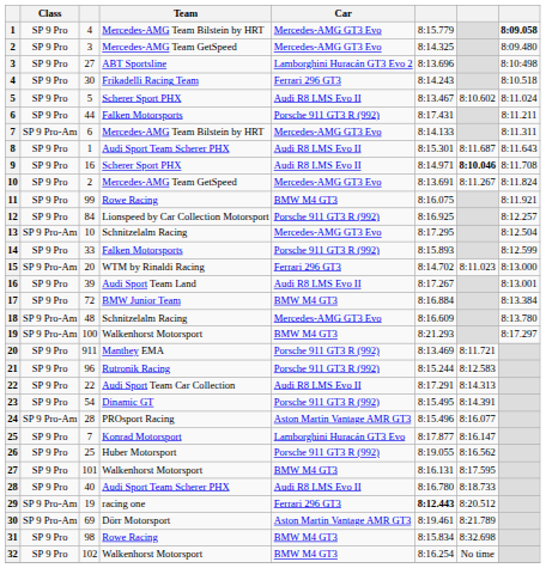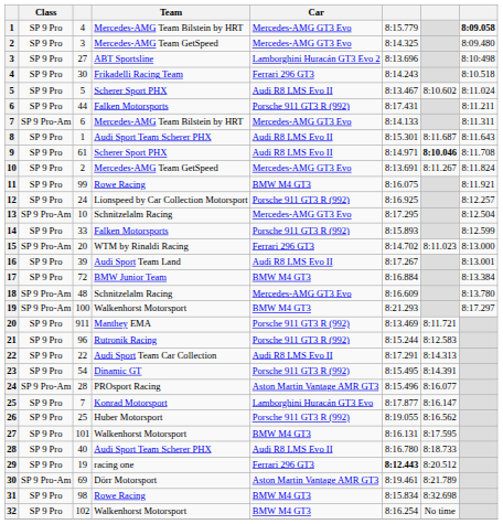 <table class="wikitable" style="font-size: 85%;">
 <tr>
 <th scope="col"></th>
 <th scope="col">Class</th>
 <th scope="col"></th>
 <th scope="col">Team</th>
 <th scope="col">Car</th>
 <th scope="col"></th>
 <th scope="col"></th>
 <th scope="col"></th>
 </tr>
 <tr>
 <th>1</th>
 <td align="center">SP 9 Pro</td>
 <td align="center">4</td>
 <td> <a href='#'>Mercedes-AMG</a> Team Bilstein by HRT</td>
 <td><a href='#'>Mercedes-AMG GT3 Evo</a></td>
 <td align="center">8:15.779</td>
 <td style="background:#ddd;"></td>
 <td align="center"><strong>8:09.058</strong></td>
 </tr>
 <tr>
 <th>2</th>
 <td align="center">SP 9 Pro</td>
 <td align="center">3</td>
 <td> <a href='#'>Mercedes-AMG</a> Team GetSpeed</td>
 <td><a href='#'>Mercedes-AMG GT3 Evo</a></td>
 <td align="center">8:14.325</td>
 <td style="background:#ddd;"></td>
 <td align="center">8:09.480</td>
 </tr>
 <tr>
 <th>3</th>
 <td align="center">SP 9 Pro</td>
 <td align="center">27</td>
 <td> <a href='#'>ABT Sportsline</a></td>
 <td><a href='#'>Lamborghini Huracán GT3 Evo 2</a></td>
 <td align="center">8:13.696</td>
 <td style="background:#ddd;"></td>
 <td align="center">8:10:498</td>
 </tr>
 <tr>
 <th>4</th>
 <td align="center">SP 9 Pro</td>
 <td align="center">30</td>
 <td> <a href='#'>Frikadelli Racing Team</a></td>
 <td><a href='#'>Ferrari 296 GT3</a></td>
 <td align="center">8:14.243</td>
 <td style="background:#ddd;"></td>
 <td align="center">8:10.518</td>
 </tr>
 <tr>
 <th>5</th>
 <td align="center">SP 9 Pro</td>
 <td align="center">5</td>
 <td> <a href='#'>Scherer Sport PHX</a></td>
 <td><a href='#'>Audi R8 LMS Evo II</a></td>
 <td align="center">8:13.467</td>
 <td align="center">8:10.602</td>
 <td align="center">8:11.024</td>
 </tr>
 <tr>
 <th>6</th>
 <td align="center">SP 9 Pro</td>
 <td align="center">44</td>
 <td> <a href='#'>Falken Motorsports</a></td>
 <td><a href='#'>Porsche 911 GT3 R (992)</a></td>
 <td align="center">8:17.431</td>
 <td style="background:#ddd;"></td>
 <td align="center">8:11.211</td>
 </tr>
 <tr>
 <th>7</th>
 <td align="center">SP 9 Pro-Am</td>
 <td align="center">6</td>
 <td> <a href='#'>Mercedes-AMG</a> Team Bilstein by HRT</td>
 <td><a href='#'>Mercedes-AMG GT3 Evo</a></td>
 <td align="center">8:14.133</td>
 <td style="background:#ddd;"></td>
 <td align="center">8:11.311</td>
 </tr>
 <tr>
 <th>8</th>
 <td align="center">SP 9 Pro</td>
 <td align="center">1</td>
 <td> <a href='#'>Audi Sport Team Scherer PHX</a></td>
 <td><a href='#'>Audi R8 LMS Evo II</a></td>
 <td align="center">8:15.301</td>
 <td align="center">8:11.687</td>
 <td align="center">8:11.643</td>
 </tr>
 <tr>
 <th>9</th>
 <td align="center">SP 9 Pro</td>
-<td align="center">16</td>
+<td align="center">61</td>
 <td> <a href='#'>Scherer Sport PHX</a></td>
 <td><a href='#'>Audi R8 LMS Evo II</a></td>
 <td align="center">8:14.971</td>
 <td align="center"><strong>8:10.046</strong></td>
 <td align="center">8:11.708</td>
 </tr>
 <tr>
 <th>10</th>
 <td align="center">SP 9 Pro</td>
 <td align="center">2</td>
 <td> <a href='#'>Mercedes-AMG</a> Team GetSpeed</td>
 <td><a href='#'>Mercedes-AMG GT3 Evo</a></td>
 <td align="center">8:13.691</td>
 <td align="center">8:11.267</td>
 <td align="center">8:11.824</td>
 </tr>
 <tr>
 <th>11</th>
 <td align="center">SP 9 Pro</td>
 <td align="center">99</td>
 <td> <a href='#'>Rowe Racing</a></td>
 <td><a href='#'>BMW M4 GT3</a></td>
 <td align="center">8:16.075</td>
 <td style="background:#ddd;"></td>
 <td align="center">8:11.921</td>
 </tr>
 <tr>
 <th>12</th>
 <td align="center">SP 9 Pro</td>
-<td align="center">84</td>
+<td align="center">24</td>
 <td> Lionspeed by Car Collection Motorsport</td>
 <td><a href='#'>Porsche 911 GT3 R (992)</a></td>
 <td align="center">8:16.925</td>
 <td style="background:#ddd;"></td>
 <td align="center">8:12.257</td>
 </tr>
 <tr>
 <th>13</th>
 <td align="center">SP 9 Pro-Am</td>
 <td align="center">10</td>
 <td> Schnitzelalm Racing</td>
 <td><a href='#'>Mercedes-AMG GT3 Evo</a></td>
 <td align="center">8:17.295</td>
 <td style="background:#ddd;"></td>
 <td align="center">8:12.504</td>
 </tr>
 <tr>
 <th>14</th>
 <td align="center">SP 9 Pro</td>
 <td align="center">33</td>
 <td> <a href='#'>Falken Motorsports</a></td>
 <td><a href='#'>Porsche 911 GT3 R (992)</a></td>
 <td align="center">8:15.893</td>
 <td style="background:#ddd;"></td>
 <td align="center">8:12.599</td>
 </tr>
 <tr>
 <th>15</th>
 <td align="center">SP 9 Pro-Am</td>
 <td align="center">20</td>
 <td> WTM by Rinaldi Racing</td>
 <td><a href='#'>Ferrari 296 GT3</a></td>
 <td align="center">8:14.702</td>
 <td align="center">8:11.023</td>
 <td align="center">8:13.000</td>
 </tr>
 <tr>
 <th>16</th>
 <td align="center">SP 9 Pro</td>
 <td align="center">39</td>
 <td> <a href='#'>Audi Sport</a> Team Land</td>
 <td><a href='#'>Audi R8 LMS Evo II</a></td>
 <td align="center">8:17.267</td>
 <td style="background:#ddd;"></td>
 <td align="center">8:13.001</td>
 </tr>
 <tr>
 <th>17</th>
 <td align="center">SP 9 Pro</td>
 <td align="center">72</td>
 <td> <a href='#'>BMW Junior Team</a></td>
 <td><a href='#'>BMW M4 GT3</a></td>
 <td align="center">8:16.884</td>
 <td style="background:#ddd;"></td>
 <td align="center">8:13.384</td>
 </tr>
 <tr>
 <th>18</th>
 <td align="center">SP 9 Pro-Am</td>
 <td align="center">48</td>
 <td> Schnitzelalm Racing</td>
 <td><a href='#'>Mercedes-AMG GT3 Evo</a></td>
 <td align="center">8:16.609</td>
 <td style="background:#ddd;"></td>
 <td align="center">8:13.780</td>
 </tr>
 <tr>
 <th>19</th>
 <td align="center">SP 9 Pro-Am</td>
 <td align="center">100</td>
 <td> Walkenhorst Motorsport</td>
 <td><a href='#'>BMW M4 GT3</a></td>
 <td align="center">8:21.293</td>
 <td style="background:#ddd;"></td>
 <td align="center">8:17.297</td>
 </tr>
 <tr>
 <th>20</th>
 <td align="center">SP 9 Pro</td>
 <td align="center">911</td>
 <td> <a href='#'>Manthey</a> EMA</td>
 <td><a href='#'>Porsche 911 GT3 R (992)</a></td>
 <td align="center">8:13.469</td>
 <td align="center">8:11.721</td>
 <td style="background:#ddd;"></td>
 </tr>
 <tr>
 <th>21</th>
 <td align="center">SP 9 Pro</td>
 <td align="center">96</td>
 <td> <a href='#'>Rutronik Racing</a></td>
 <td><a href='#'>Porsche 911 GT3 R (992)</a></td>
 <td align="center">8:15.244</td>
 <td align="center">8:12.583</td>
 <td style="background:#ddd;"></td>
 </tr>
 <tr>
 <th>22</th>
 <td align="center">SP 9 Pro</td>
 <td align="center">22</td>
 <td> <a href='#'>Audi Sport</a> Team Car Collection</td>
 <td><a href='#'>Audi R8 LMS Evo II</a></td>
 <td align="center">8:17.291</td>
 <td align="center">8:14.313</td>
 <td style="background:#ddd;"></td>
 </tr>
 <tr>
 <th>23</th>
 <td align="center">SP 9 Pro</td>
 <td align="center">54</td>
 <td> <a href='#'>Dinamic GT</a></td>
 <td><a href='#'>Porsche 911 GT3 R (992)</a></td>
 <td align="center">8:15.495</td>
 <td align="center">8:14.391</td>
 <td style="background:#ddd;"></td>
 </tr>
 <tr>
 <th>24</th>
 <td align="center">SP 9 Pro-Am</td>
 <td align="center">28</td>
 <td> PROsport Racing</td>
 <td><a href='#'>Aston Martin Vantage AMR GT3</a></td>
 <td align="center">8:15.496</td>
 <td align="center">8:16.077</td>
 <td style="background:#ddd;"></td>
 </tr>
 <tr>
 <th>25</th>
 <td align="center">SP 9 Pro</td>
 <td align="center">7</td>
 <td> <a href='#'>Konrad Motorsport</a></td>
 <td><a href='#'>Lamborghini Huracán GT3 Evo</a></td>
 <td align="center">8:17.877</td>
 <td align="center">8:16.147</td>
 <td style="background:#ddd;"></td>
 </tr>
 <tr>
 <th>26</th>
 <td align="center">SP 9 Pro</td>
 <td align="center">25</td>
 <td> Huber Motorsport</td>
 <td><a href='#'>Porsche 911 GT3 R (992)</a></td>
 <td align="center">8:19.055</td>
 <td align="center">8:16.562</td>
 <td style="background:#ddd;"></td>
 </tr>
 <tr>
 <th>27</th>
 <td align="center">SP 9 Pro</td>
 <td align="center">101</td>
 <td> Walkenhorst Motorsport</td>
 <td><a href='#'>BMW M4 GT3</a></td>
 <td align="center">8:16.131</td>
 <td align="center">8:17.595</td>
 <td style="background:#ddd;"></td>
 </tr>
 <tr>
 <th>28</th>
 <td align="center">SP 9 Pro</td>
 <td align="center">40</td>
 <td> <a href='#'>Audi Sport Team Scherer PHX</a></td>
 <td><a href='#'>Audi R8 LMS Evo II</a></td>
 <td align="center">8:16.780</td>
 <td align="center">8:18.733</td>
 <td style="background:#ddd;"></td>
 </tr>
 <tr>
 <th>29</th>
-<td align="center">SP 9 Pro-Am</td>
+<td align="center">SP 9 Pro</td>
 <td align="center">19</td>
 <td> racing one</td>
 <td><a href='#'>Ferrari 296 GT3</a></td>
 <td align="center"><strong>8:12.443</strong></td>
 <td align="center">8:20.512</td>
 <td style="background:#ddd;"></td>
 </tr>
 <tr>
 <th>30</th>
 <td align="center">SP 9 Pro-Am</td>
 <td align="center">69</td>
 <td> Dörr Motorsport</td>
 <td><a href='#'>Aston Martin Vantage AMR GT3</a></td>
 <td align="center">8:19.461</td>
 <td align="center">8:21.789</td>
 <td style="background:#ddd;"></td>
 </tr>
 <tr>
 <th>31</th>
 <td align="center">SP 9 Pro</td>
 <td align="center">98</td>
 <td> <a href='#'>Rowe Racing</a></td>
 <td><a href='#'>BMW M4 GT3</a></td>
 <td align="center">8:15.834</td>
 <td align="center">8:32.698</td>
 <td style="background:#ddd;"></td>
 </tr>
 <tr>
 <th>32</th>
 <td align="center">SP 9 Pro</td>
 <td align="center">102</td>
 <td> Walkenhorst Motorsport</td>
 <td><a href='#'>BMW M4 GT3</a></td>
 <td align="center">8:16.254</td>
 <td align="center">No time</td>
 <td style="background:#ddd;"></td>
 </tr>
 <tr>
 </tr>
 </table>
